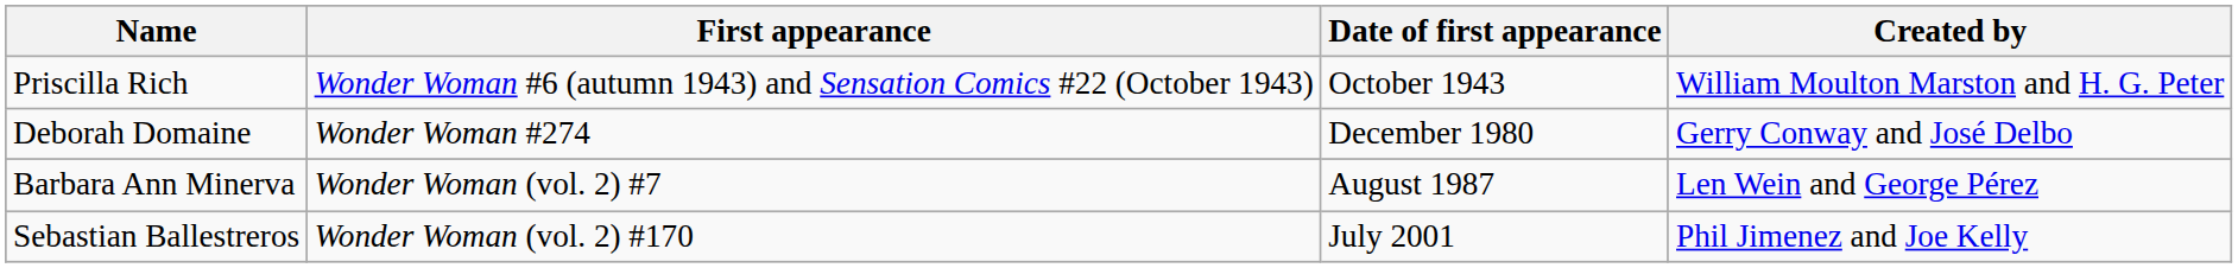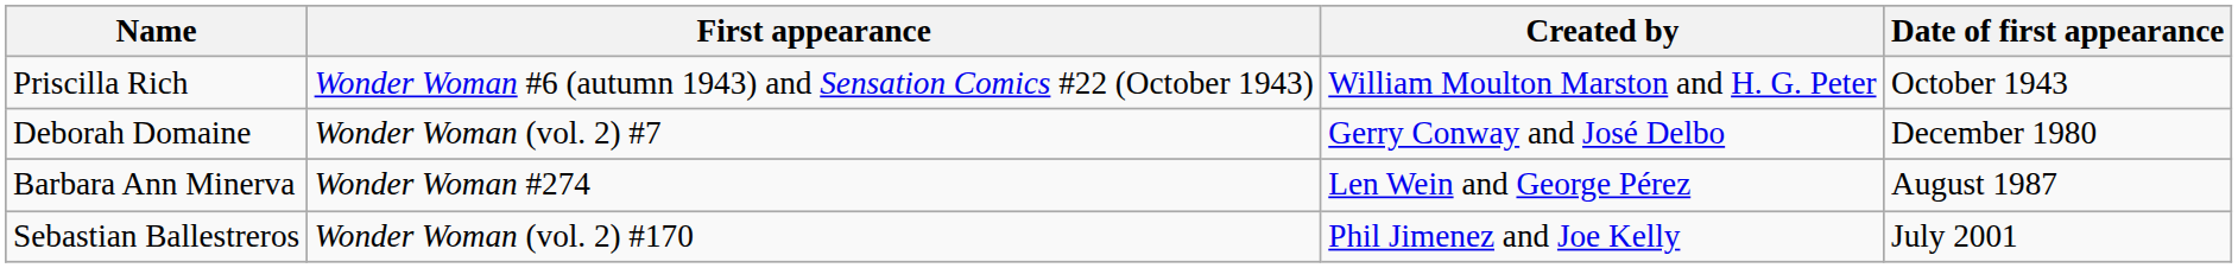 <table class="wikitable sortable">
 <tr>
 <th>Name</th>
 <th>First appearance</th>
+<th>Created by</th>
 <th>Date of first appearance</th>
-<th>Created by</th>
 </tr>
 <tr>
 <td>Priscilla Rich</td>
 <td><em><a href='#'>Wonder Woman</a></em> #6 (autumn 1943) and <em><a href='#'>Sensation Comics</a></em> #22 (October 1943)</td>
+<td><a href='#'>William Moulton Marston</a> and <a href='#'>H. G. Peter</a></td>
 <td>October 1943</td>
-<td><a href='#'>William Moulton Marston</a> and <a href='#'>H. G. Peter</a></td>
 </tr>
 <tr>
 <td>Deborah Domaine</td>
-<td><em>Wonder Woman</em> #274</td>
+<td><em>Wonder Woman</em> (vol. 2) #7</td>
+<td><a href='#'>Gerry Conway</a> and <a href='#'>José Delbo</a></td>
 <td>December 1980</td>
-<td><a href='#'>Gerry Conway</a> and <a href='#'>José Delbo</a></td>
 </tr>
 <tr>
 <td>Barbara Ann Minerva</td>
-<td><em>Wonder Woman</em> (vol. 2) #7</td>
+<td><em>Wonder Woman</em> #274</td>
+<td><a href='#'>Len Wein</a> and <a href='#'>George Pérez</a></td>
 <td>August 1987</td>
-<td><a href='#'>Len Wein</a> and <a href='#'>George Pérez</a></td>
 </tr>
 <tr>
 <td>Sebastian Ballestreros</td>
 <td><em>Wonder Woman</em> (vol. 2) #170</td>
+<td><a href='#'>Phil Jimenez</a> and <a href='#'>Joe Kelly</a></td>
 <td>July 2001</td>
-<td><a href='#'>Phil Jimenez</a> and <a href='#'>Joe Kelly</a></td>
 </tr>
 </table>
